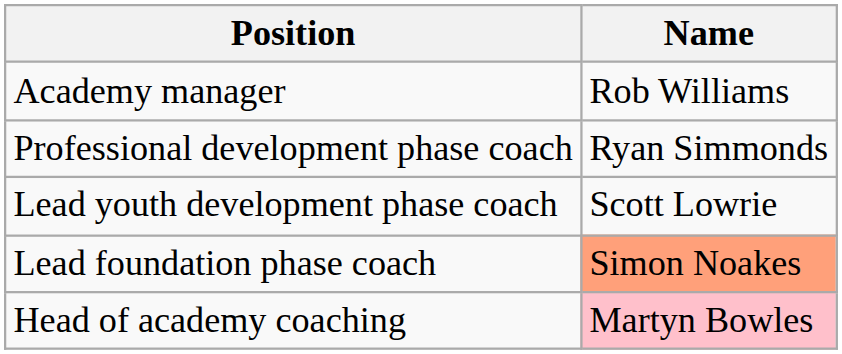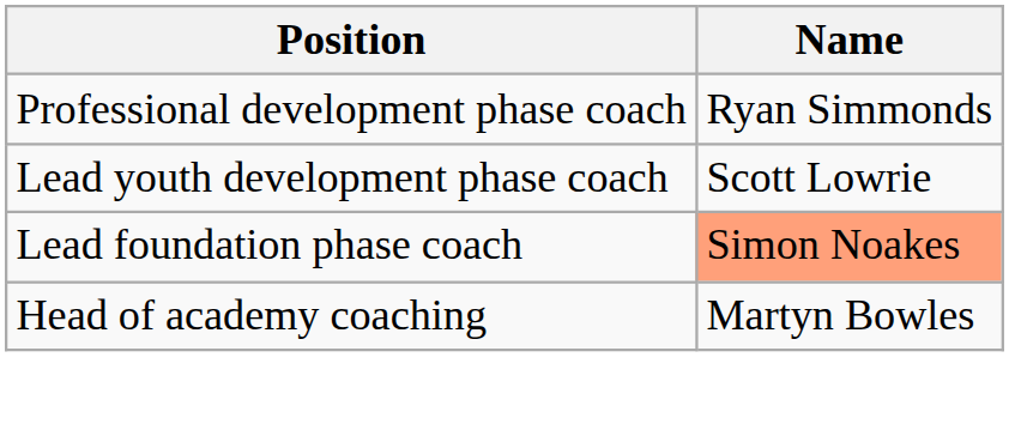 <table class="wikitable">
 <tr>
 <th>Position</th>
 <th>Name</th>
-</tr>
-<tr>
-<td>Academy manager</td>
-<td>Rob Williams</td>
 </tr>
 <tr>
 <td>Professional development phase coach</td>
 <td>Ryan Simmonds</td>
 </tr>
 <tr>
 <td>Lead youth development phase coach</td>
 <td>Scott Lowrie</td>
 </tr>
 <tr>
 <td>Lead foundation phase coach</td>
 <td style="background: lightsalmon;">Simon Noakes</td>
 </tr>
 <tr>
 <td>Head of academy coaching</td>
-<td style="background: pink;">Martyn Bowles</td>
+<td>Martyn Bowles</td>
 </tr>
 </table>
